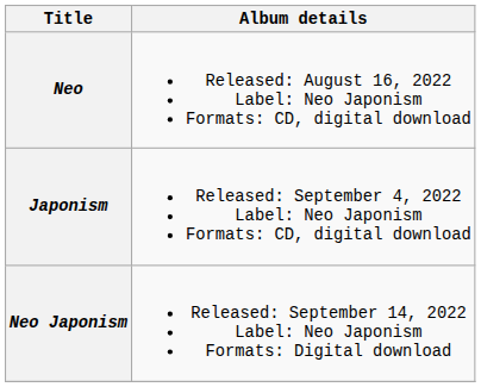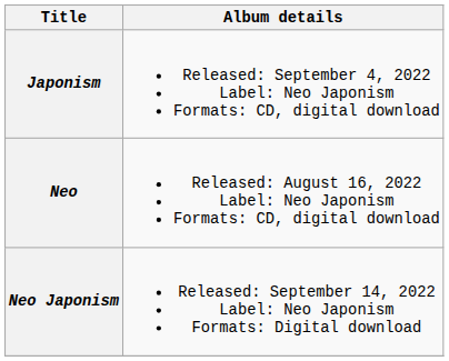 <table class="wikitable plainrowheaders" style="text-align:center;">
 <tr>
 <th scope="col">Title</th>
 <th scope="col">Album details</th>
 </tr>
 <tr>
+<th scope="row"><em>Japonism</em></th>
+<td><br><ul><li>Released: September 4, 2022</li><li>Label: Neo Japonism</li><li>Formats: CD, digital download</li></ul></td>
+</tr>
+<tr>
 <th scope="row"><em>Neo</em></th>
 <td><br><ul><li>Released: August 16, 2022</li><li>Label: Neo Japonism</li><li>Formats: CD, digital download</li></ul></td>
-</tr>
-<tr>
-<th scope="row"><em>Japonism</em></th>
-<td><br><ul><li>Released: September 4, 2022</li><li>Label: Neo Japonism</li><li>Formats: CD, digital download</li></ul></td>
 </tr>
 <tr>
 <th scope="row"><em>Neo Japonism</em></th>
 <td><br><ul><li>Released: September 14, 2022</li><li>Label: Neo Japonism</li><li>Formats: Digital download</li></ul></td>
 </tr>
 <tr>
 </tr>
 </table>
